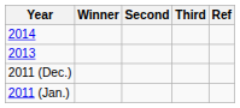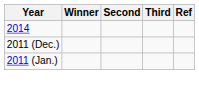 <table class="wikitable">
 <tr>
 <th>Year</th>
 <th>Winner</th>
 <th>Second</th>
 <th>Third</th>
 <th>Ref</th>
 </tr>
 <tr>
 <td><a href='#'>2014</a></td>
-<td></td>
-<td></td>
-<td></td>
-<td></td>
-</tr>
-<tr>
-<td><a href='#'>2013</a></td>
 <td></td>
 <td></td>
 <td></td>
 <td></td>
 </tr>
 <tr>
 <td>2011 (Dec.)</td>
 <td></td>
 <td></td>
 <td></td>
 <td></td>
 </tr>
 <tr>
 <td><a href='#'>2011</a> (Jan.)</td>
 <td></td>
 <td></td>
 <td></td>
 <td></td>
 </tr>
 </table>
